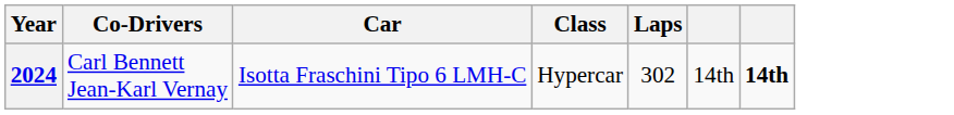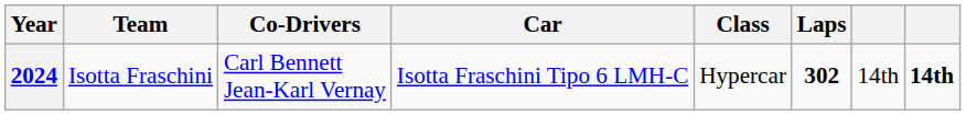 <table class="wikitable" style="text-align:center; font-size:90%">
 <tr>
 <th>Year</th>
+<th>Team</th>
 <th>Co-Drivers</th>
 <th>Car</th>
 <th>Class</th>
 <th>Laps</th>
 <th></th>
 <th></th>
 </tr>
 <tr>
 <th><a href='#'>2024</a></th>
+<td align="left"> <a href='#'>Isotta Fraschini</a></td>
 <td align="left"> <a href='#'>Carl Bennett</a><br> <a href='#'>Jean-Karl Vernay</a></td>
 <td align="left"><a href='#'>Isotta Fraschini Tipo 6 LMH-C</a></td>
 <td>Hypercar</td>
-<td>302</td>
+<td><strong>302</strong></td>
 <td>14th</td>
 <td><strong>14th</strong></td>
 </tr>
 </table>
